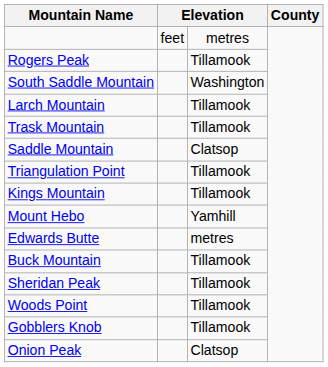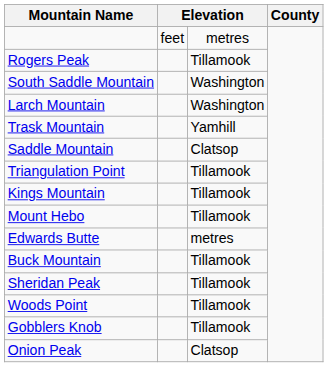 <table class="wikitable">
 <tr>
 <th>Mountain Name</th>
 <th colspan="2">Elevation</th>
 <th>County</th>
 </tr>
 <tr align="center">
 <td></td>
 <td>feet</td>
 <td>metres</td>
 </tr>
 <tr>
 <td><a href='#'>Rogers Peak</a></td>
 <td></td>
 <td>Tillamook</td>
 </tr>
 <tr>
 <td><a href='#'>South Saddle Mountain</a></td>
 <td></td>
 <td>Washington</td>
 </tr>
 <tr>
 <td><a href='#'>Larch Mountain</a></td>
 <td></td>
-<td>Tillamook</td>
+<td>Washington</td>
 </tr>
 <tr>
 <td><a href='#'>Trask Mountain</a></td>
 <td></td>
-<td>Tillamook</td>
+<td>Yamhill</td>
 </tr>
 <tr>
 <td><a href='#'>Saddle Mountain</a></td>
 <td></td>
 <td>Clatsop</td>
 </tr>
 <tr>
 <td><a href='#'>Triangulation Point</a></td>
 <td></td>
 <td>Tillamook</td>
 </tr>
 <tr>
 <td><a href='#'>Kings Mountain</a></td>
 <td></td>
 <td>Tillamook</td>
 </tr>
 <tr>
 <td><a href='#'>Mount Hebo</a></td>
 <td></td>
-<td>Yamhill</td>
+<td>Tillamook</td>
 </tr>
 <tr>
 <td><a href='#'>Edwards Butte</a></td>
 <td></td>
 <td>metres</td>
 </tr>
 <tr>
 <td><a href='#'>Buck Mountain</a></td>
 <td></td>
 <td>Tillamook</td>
 </tr>
 <tr>
 <td><a href='#'>Sheridan Peak</a></td>
 <td></td>
 <td>Tillamook</td>
 </tr>
 <tr>
 <td><a href='#'>Woods Point</a></td>
 <td></td>
 <td>Tillamook</td>
 </tr>
 <tr>
 <td><a href='#'>Gobblers Knob</a></td>
 <td></td>
 <td>Tillamook</td>
 </tr>
 <tr>
 <td><a href='#'>Onion Peak</a></td>
 <td></td>
 <td>Clatsop</td>
 </tr>
 </table>
